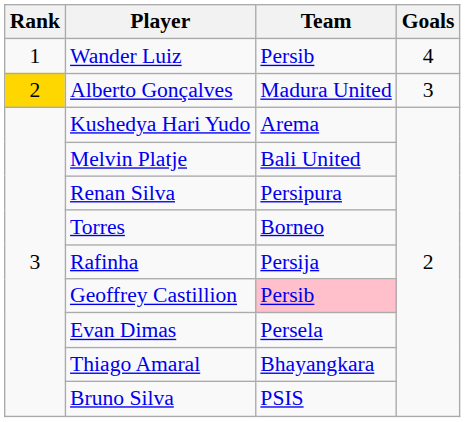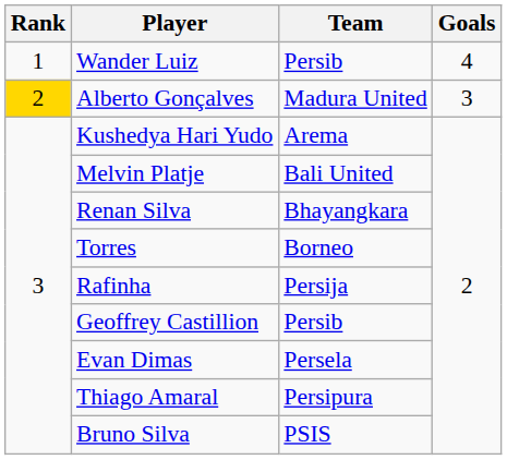 <table class="wikitable" style="text-align:center">
 <tr>
 <th>Rank</th>
 <th>Player</th>
 <th>Team</th>
 <th>Goals</th>
 </tr>
 <tr>
 <td>1</td>
 <td align="left"> <a href='#'>Wander Luiz</a></td>
 <td align="left"><a href='#'>Persib</a></td>
 <td>4</td>
 </tr>
 <tr>
 <td style="background: gold;">2</td>
 <td align="left"> <a href='#'>Alberto Gonçalves</a></td>
 <td align="left"><a href='#'>Madura United</a></td>
 <td>3</td>
 </tr>
 <tr>
 <td rowspan="9">3</td>
 <td align="left"> <a href='#'>Kushedya Hari Yudo</a></td>
 <td align="left"><a href='#'>Arema</a></td>
 <td rowspan="9">2</td>
 </tr>
 <tr>
 <td align="left"> <a href='#'>Melvin Platje</a></td>
 <td align="left"><a href='#'>Bali United</a></td>
 </tr>
 <tr>
 <td align="left"> <a href='#'>Renan Silva</a></td>
-<td align="left"><a href='#'>Persipura</a></td>
+<td align="left"><a href='#'>Bhayangkara</a></td>
 </tr>
 <tr>
 <td align="left"> <a href='#'>Torres</a></td>
 <td align="left"><a href='#'>Borneo</a></td>
 </tr>
 <tr>
 <td align="left"> <a href='#'>Rafinha</a></td>
 <td align="left"><a href='#'>Persija</a></td>
 </tr>
 <tr>
 <td align="left"> <a href='#'>Geoffrey Castillion</a></td>
-<td align="left" style="background: pink;"><a href='#'>Persib</a></td>
+<td align="left"><a href='#'>Persib</a></td>
 </tr>
 <tr>
 <td align="left"> <a href='#'>Evan Dimas</a></td>
 <td align="left"><a href='#'>Persela</a></td>
 </tr>
 <tr>
 <td align="left"> <a href='#'>Thiago Amaral</a></td>
-<td align="left"><a href='#'>Bhayangkara</a></td>
+<td align="left"><a href='#'>Persipura</a></td>
 </tr>
 <tr>
 <td align="left"> <a href='#'>Bruno Silva</a></td>
 <td align="left"><a href='#'>PSIS</a></td>
 </tr>
 </table>
